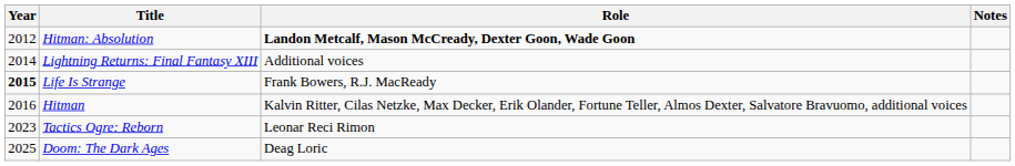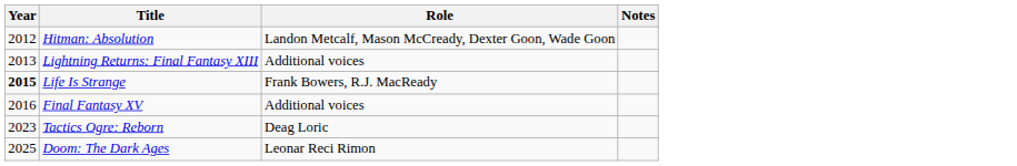 <table class="wikitable sortable">
 <tr>
 <th>Year</th>
 <th>Title</th>
 <th>Role</th>
 <th class="unsortable">Notes</th>
 </tr>
 <tr>
 <td>2012</td>
 <td><em><a href='#'>Hitman: Absolution</a></em></td>
-<td><strong>Landon Metcalf, Mason McCready, Dexter Goon, Wade Goon</strong></td>
+<td>Landon Metcalf, Mason McCready, Dexter Goon, Wade Goon</td>
 <td></td>
 </tr>
 <tr>
-<td>2014</td>
+<td>2013</td>
 <td><em><a href='#'>Lightning Returns: Final Fantasy XIII</a></em></td>
 <td>Additional voices</td>
 <td></td>
 </tr>
 <tr>
 <td><strong>2015</strong></td>
 <td><em><a href='#'>Life Is Strange</a></em></td>
 <td>Frank Bowers, R.J. MacReady</td>
 <td></td>
 </tr>
 <tr>
 <td>2016</td>
-<td><em><a href='#'>Hitman</a></em></td>
-<td>Kalvin Ritter, Cilas Netzke, Max Decker, Erik Olander, Fortune Teller, Almos Dexter, Salvatore Bravuomo, additional voices</td>
+<td><em><a href='#'>Final Fantasy XV</a></em></td>
+<td>Additional voices</td>
 <td></td>
 </tr>
 <tr>
 <td>2023</td>
 <td><em><a href='#'>Tactics Ogre: Reborn</a></em></td>
-<td>Leonar Reci Rimon</td>
+<td>Deag Loric</td>
 <td></td>
 </tr>
 <tr>
 <td>2025</td>
 <td><em><a href='#'>Doom: The Dark Ages</a></em></td>
-<td>Deag Loric</td>
+<td>Leonar Reci Rimon</td>
 <td></td>
 </tr>
 </table>
